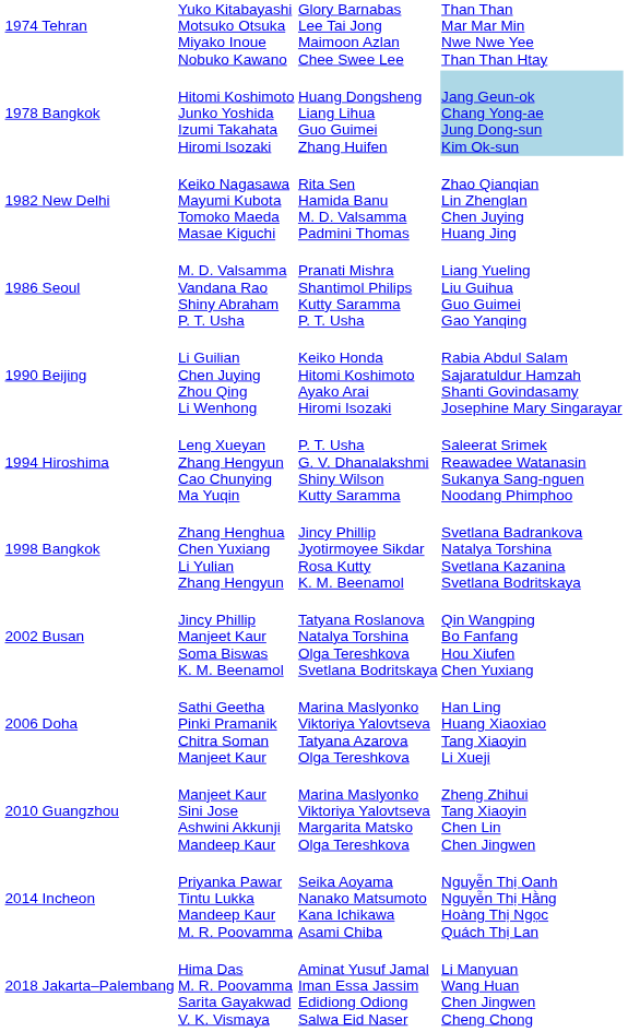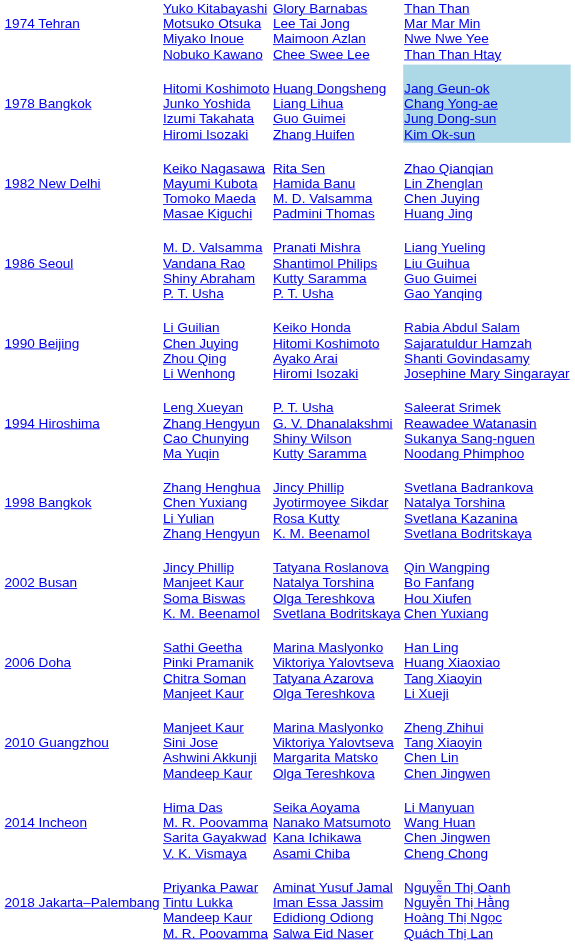 <table>
 <tr>
 <td><a href='#'>1974 Tehran</a></td>
 <td><br><a href='#'>Yuko Kitabayashi</a><br><a href='#'>Motsuko Otsuka</a><br><a href='#'>Miyako Inoue</a><br><a href='#'>Nobuko Kawano</a></td>
 <td><br><a href='#'>Glory Barnabas</a><br><a href='#'>Lee Tai Jong</a><br><a href='#'>Maimoon Azlan</a><br><a href='#'>Chee Swee Lee</a></td>
 <td><br><a href='#'>Than Than</a><br><a href='#'>Mar Mar Min</a><br><a href='#'>Nwe Nwe Yee</a><br><a href='#'>Than Than Htay</a></td>
 </tr>
 <tr>
 <td><a href='#'>1978 Bangkok</a></td>
 <td><br><a href='#'>Hitomi Koshimoto</a><br><a href='#'>Junko Yoshida</a><br><a href='#'>Izumi Takahata</a><br><a href='#'>Hiromi Isozaki</a></td>
 <td><br><a href='#'>Huang Dongsheng</a><br><a href='#'>Liang Lihua</a><br><a href='#'>Guo Guimei</a><br><a href='#'>Zhang Huifen</a></td>
 <td style="background: lightblue;"><br><a href='#'>Jang Geun-ok</a><br><a href='#'>Chang Yong-ae</a><br><a href='#'>Jung Dong-sun</a><br><a href='#'>Kim Ok-sun</a></td>
 </tr>
 <tr>
 <td><a href='#'>1982 New Delhi</a></td>
 <td><br><a href='#'>Keiko Nagasawa</a><br><a href='#'>Mayumi Kubota</a><br><a href='#'>Tomoko Maeda</a><br><a href='#'>Masae Kiguchi</a></td>
 <td><br><a href='#'>Rita Sen</a><br><a href='#'>Hamida Banu</a><br><a href='#'>M. D. Valsamma</a><br><a href='#'>Padmini Thomas</a></td>
 <td><br><a href='#'>Zhao Qianqian</a><br><a href='#'>Lin Zhenglan</a><br><a href='#'>Chen Juying</a><br><a href='#'>Huang Jing</a></td>
 </tr>
 <tr>
 <td><a href='#'>1986 Seoul</a></td>
 <td><br><a href='#'>M. D. Valsamma</a><br><a href='#'>Vandana Rao</a><br><a href='#'>Shiny Abraham</a><br><a href='#'>P. T. Usha</a></td>
 <td><br><a href='#'>Pranati Mishra</a><br><a href='#'>Shantimol Philips</a><br><a href='#'>Kutty Saramma</a><br><a href='#'>P. T. Usha</a></td>
 <td><br><a href='#'>Liang Yueling</a><br><a href='#'>Liu Guihua</a><br><a href='#'>Guo Guimei</a><br><a href='#'>Gao Yanqing</a></td>
 </tr>
 <tr>
 <td><a href='#'>1990 Beijing</a></td>
 <td><br><a href='#'>Li Guilian</a><br><a href='#'>Chen Juying</a><br><a href='#'>Zhou Qing</a><br><a href='#'>Li Wenhong</a></td>
 <td><br><a href='#'>Keiko Honda</a><br><a href='#'>Hitomi Koshimoto</a><br><a href='#'>Ayako Arai</a><br><a href='#'>Hiromi Isozaki</a></td>
 <td><br><a href='#'>Rabia Abdul Salam</a><br><a href='#'>Sajaratuldur Hamzah</a><br><a href='#'>Shanti Govindasamy</a><br><a href='#'>Josephine Mary Singarayar</a></td>
 </tr>
 <tr>
 <td><a href='#'>1994 Hiroshima</a></td>
 <td><br><a href='#'>Leng Xueyan</a><br><a href='#'>Zhang Hengyun</a><br><a href='#'>Cao Chunying</a><br><a href='#'>Ma Yuqin</a></td>
 <td><br><a href='#'>P. T. Usha</a><br><a href='#'>G. V. Dhanalakshmi</a><br><a href='#'>Shiny Wilson</a><br><a href='#'>Kutty Saramma</a></td>
 <td><br><a href='#'>Saleerat Srimek</a><br><a href='#'>Reawadee Watanasin</a><br><a href='#'>Sukanya Sang-nguen</a><br><a href='#'>Noodang Phimphoo</a></td>
 </tr>
 <tr>
 <td><a href='#'>1998 Bangkok</a></td>
 <td><br><a href='#'>Zhang Henghua</a><br><a href='#'>Chen Yuxiang</a><br><a href='#'>Li Yulian</a><br><a href='#'>Zhang Hengyun</a></td>
 <td><br><a href='#'>Jincy Phillip</a><br><a href='#'>Jyotirmoyee Sikdar</a><br><a href='#'>Rosa Kutty</a><br><a href='#'>K. M. Beenamol</a></td>
 <td><br><a href='#'>Svetlana Badrankova</a><br><a href='#'>Natalya Torshina</a><br><a href='#'>Svetlana Kazanina</a><br><a href='#'>Svetlana Bodritskaya</a></td>
 </tr>
 <tr>
 <td><a href='#'>2002 Busan</a></td>
 <td><br><a href='#'>Jincy Phillip</a><br><a href='#'>Manjeet Kaur</a><br><a href='#'>Soma Biswas</a><br><a href='#'>K. M. Beenamol</a></td>
 <td><br><a href='#'>Tatyana Roslanova</a><br><a href='#'>Natalya Torshina</a><br><a href='#'>Olga Tereshkova</a><br><a href='#'>Svetlana Bodritskaya</a></td>
 <td><br><a href='#'>Qin Wangping</a><br><a href='#'>Bo Fanfang</a><br><a href='#'>Hou Xiufen</a><br><a href='#'>Chen Yuxiang</a></td>
 </tr>
 <tr>
 <td><a href='#'>2006 Doha</a></td>
 <td><br><a href='#'>Sathi Geetha</a><br><a href='#'>Pinki Pramanik</a><br><a href='#'>Chitra Soman</a><br><a href='#'>Manjeet Kaur</a></td>
 <td><br><a href='#'>Marina Maslyonko</a><br><a href='#'>Viktoriya Yalovtseva</a><br><a href='#'>Tatyana Azarova</a><br><a href='#'>Olga Tereshkova</a></td>
 <td><br><a href='#'>Han Ling</a><br><a href='#'>Huang Xiaoxiao</a><br><a href='#'>Tang Xiaoyin</a><br><a href='#'>Li Xueji</a></td>
 </tr>
 <tr>
 <td><a href='#'>2010 Guangzhou</a></td>
 <td><br><a href='#'>Manjeet Kaur</a><br><a href='#'>Sini Jose</a><br><a href='#'>Ashwini Akkunji</a><br><a href='#'>Mandeep Kaur</a></td>
 <td><br><a href='#'>Marina Maslyonko</a><br><a href='#'>Viktoriya Yalovtseva</a><br><a href='#'>Margarita Matsko</a><br><a href='#'>Olga Tereshkova</a></td>
 <td><br><a href='#'>Zheng Zhihui</a><br><a href='#'>Tang Xiaoyin</a><br><a href='#'>Chen Lin</a><br><a href='#'>Chen Jingwen</a></td>
 </tr>
 <tr>
 <td><a href='#'>2014 Incheon</a></td>
-<td><br><a href='#'>Priyanka Pawar</a><br><a href='#'>Tintu Lukka</a><br><a href='#'>Mandeep Kaur</a><br><a href='#'>M. R. Poovamma</a></td>
+<td><br><a href='#'>Hima Das</a><br><a href='#'>M. R. Poovamma</a><br><a href='#'>Sarita Gayakwad</a><br><a href='#'>V. K. Vismaya</a></td>
 <td><br><a href='#'>Seika Aoyama</a><br><a href='#'>Nanako Matsumoto</a><br><a href='#'>Kana Ichikawa</a><br><a href='#'>Asami Chiba</a></td>
-<td><br><a href='#'>Nguyễn Thị Oanh</a><br><a href='#'>Nguyễn Thị Hằng</a><br><a href='#'>Hoàng Thị Ngọc</a><br><a href='#'>Quách Thị Lan</a></td>
+<td><br><a href='#'>Li Manyuan</a><br><a href='#'>Wang Huan</a><br><a href='#'>Chen Jingwen</a><br><a href='#'>Cheng Chong</a></td>
 </tr>
 <tr>
 <td><a href='#'>2018 Jakarta–Palembang</a></td>
-<td><br><a href='#'>Hima Das</a><br><a href='#'>M. R. Poovamma</a><br><a href='#'>Sarita Gayakwad</a><br><a href='#'>V. K. Vismaya</a></td>
+<td><br><a href='#'>Priyanka Pawar</a><br><a href='#'>Tintu Lukka</a><br><a href='#'>Mandeep Kaur</a><br><a href='#'>M. R. Poovamma</a></td>
 <td><br><a href='#'>Aminat Yusuf Jamal</a><br><a href='#'>Iman Essa Jassim</a><br><a href='#'>Edidiong Odiong</a><br><a href='#'>Salwa Eid Naser</a></td>
-<td><br><a href='#'>Li Manyuan</a><br><a href='#'>Wang Huan</a><br><a href='#'>Chen Jingwen</a><br><a href='#'>Cheng Chong</a></td>
+<td><br><a href='#'>Nguyễn Thị Oanh</a><br><a href='#'>Nguyễn Thị Hằng</a><br><a href='#'>Hoàng Thị Ngọc</a><br><a href='#'>Quách Thị Lan</a></td>
 </tr>
 </table>
